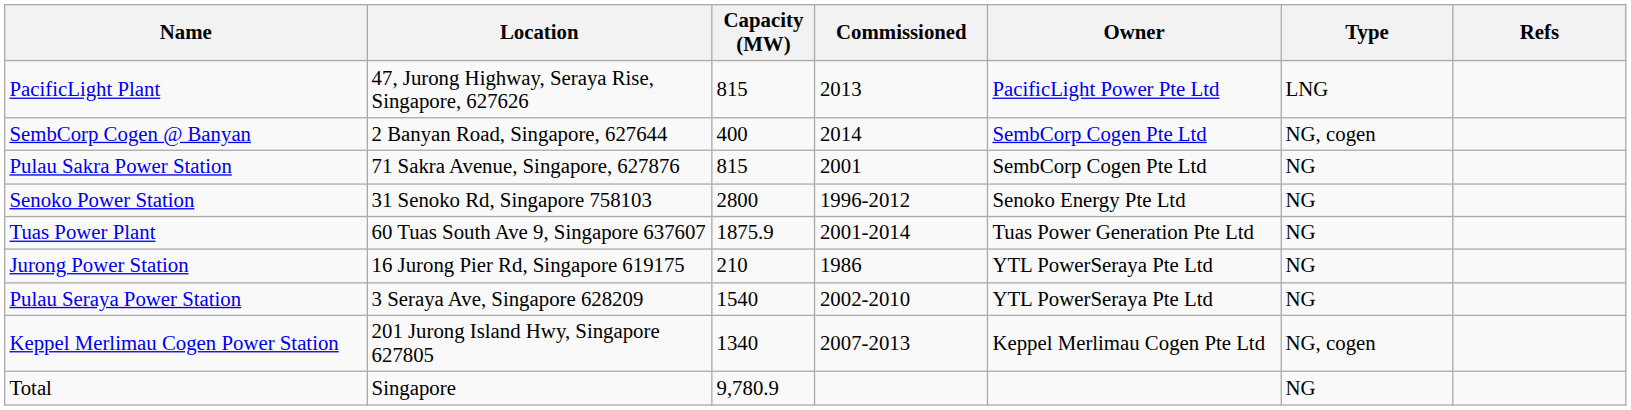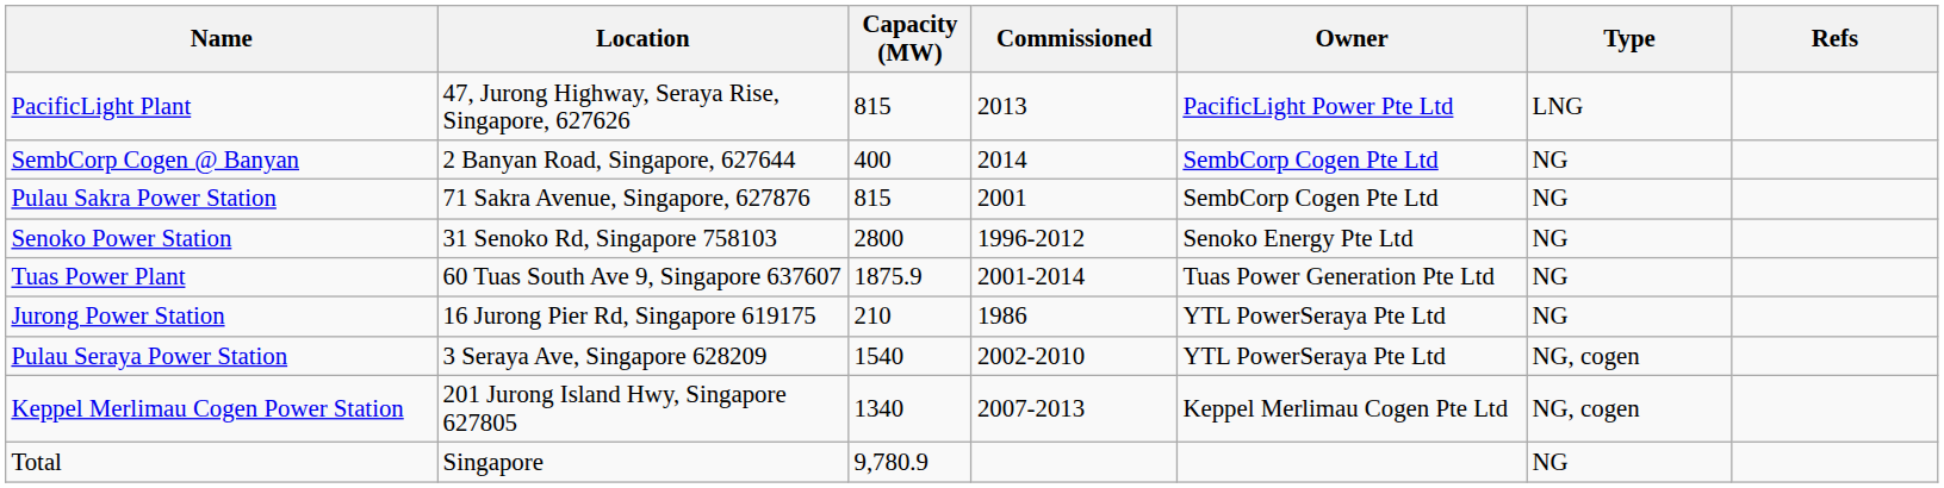 <table class="wikitable sortable">
 <tr>
 <th width="21%">Name</th>
 <th width="20%">Location</th>
 <th width="6%">Capacity (MW)</th>
 <th width="10%">Commissioned</th>
 <th width="17%">Owner</th>
 <th width="10%">Type</th>
 <th width="10%">Refs</th>
 </tr>
 <tr>
 <td><a href='#'>PacificLight Plant</a></td>
 <td>47, Jurong Highway, Seraya Rise, Singapore, 627626</td>
 <td>815</td>
 <td>2013</td>
 <td><a href='#'>PacificLight Power Pte Ltd</a></td>
 <td>LNG</td>
 <td></td>
 </tr>
 <tr>
 <td><a href='#'>SembCorp Cogen @ Banyan</a></td>
 <td>2 Banyan Road, Singapore, 627644</td>
 <td>400</td>
 <td>2014</td>
 <td><a href='#'>SembCorp Cogen Pte Ltd</a></td>
-<td>NG, cogen</td>
+<td>NG</td>
 <td></td>
 </tr>
 <tr>
 <td><a href='#'>Pulau Sakra Power Station</a></td>
 <td>71 Sakra Avenue, Singapore, 627876</td>
 <td>815</td>
 <td>2001</td>
 <td>SembCorp Cogen Pte Ltd</td>
 <td>NG</td>
 <td></td>
 </tr>
 <tr>
 <td><a href='#'>Senoko Power Station</a></td>
 <td>31 Senoko Rd, Singapore 758103</td>
 <td>2800</td>
 <td>1996-2012</td>
 <td>Senoko Energy Pte Ltd</td>
 <td>NG</td>
 <td></td>
 </tr>
 <tr>
 <td><a href='#'>Tuas Power Plant</a></td>
 <td>60 Tuas South Ave 9, Singapore 637607</td>
 <td>1875.9</td>
 <td>2001-2014</td>
 <td>Tuas Power Generation Pte Ltd</td>
 <td>NG</td>
 <td></td>
 </tr>
 <tr>
 <td><a href='#'>Jurong Power Station</a></td>
 <td>16 Jurong Pier Rd, Singapore 619175</td>
 <td>210</td>
 <td>1986</td>
 <td>YTL PowerSeraya Pte Ltd</td>
 <td>NG</td>
 <td></td>
 </tr>
 <tr>
 <td><a href='#'>Pulau Seraya Power Station</a></td>
 <td>3 Seraya Ave, Singapore 628209</td>
 <td>1540</td>
 <td>2002-2010</td>
 <td>YTL PowerSeraya Pte Ltd</td>
-<td>NG</td>
+<td>NG, cogen</td>
 <td></td>
 </tr>
 <tr>
 <td><a href='#'>Keppel Merlimau Cogen Power Station</a></td>
 <td>201 Jurong Island Hwy, Singapore 627805</td>
 <td>1340</td>
 <td>2007-2013</td>
 <td>Keppel Merlimau Cogen Pte Ltd</td>
 <td>NG, cogen</td>
 <td></td>
 </tr>
 <tr>
 <td>Total</td>
 <td>Singapore</td>
 <td>9,780.9</td>
 <td></td>
 <td></td>
 <td>NG</td>
 <td></td>
 </tr>
 </table>
